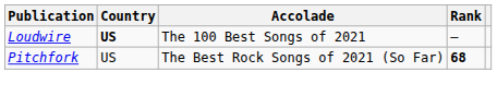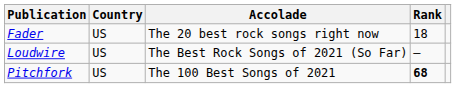 <table class="sortable wikitable">
 <tr>
 <th>Publication</th>
 <th>Country</th>
 <th>Accolade</th>
 <th>Rank</th>
 <th class="unsortable"></th>
 </tr>
 <tr>
+<td><em><a href='#'>Fader</a></em></td>
+<td>US</td>
+<td>The 20 best rock songs right now</td>
+<td>18</td>
+<td></td>
+</tr>
+<tr>
 <td><em><a href='#'>Loudwire</a></em></td>
-<td><strong>US</strong></td>
-<td>The 100 Best Songs of 2021</td>
+<td>US</td>
+<td>The Best Rock Songs of 2021 (So Far)</td>
 <td>—</td>
 <td></td>
 </tr>
 <tr>
 <td><a href='#'><em>Pitchfork</em></a></td>
 <td>US</td>
-<td>The Best Rock Songs of 2021 (So Far)</td>
+<td>The 100 Best Songs of 2021</td>
 <td><strong>68</strong></td>
 <td></td>
 </tr>
 </table>
